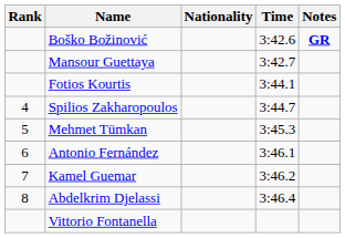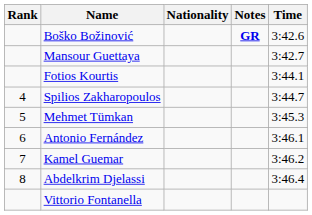 <table class="wikitable sortable" style="text-align:center">
 <tr>
 <th>Rank</th>
 <th>Name</th>
 <th>Nationality</th>
+<th>Notes</th>
 <th>Time</th>
-<th>Notes</th>
 </tr>
 <tr>
 <td></td>
 <td align=left><a href='#'>Boško Božinović</a></td>
 <td align=left></td>
+<td><strong><a href='#'>GR</a></strong></td>
 <td>3:42.6</td>
-<td><strong><a href='#'>GR</a></strong></td>
 </tr>
 <tr>
 <td></td>
 <td align=left><a href='#'>Mansour Guettaya</a></td>
 <td align=left></td>
+<td></td>
 <td>3:42.7</td>
-<td></td>
 </tr>
 <tr>
 <td></td>
 <td align=left><a href='#'>Fotios Kourtis</a></td>
 <td align=left></td>
+<td></td>
 <td>3:44.1</td>
-<td></td>
 </tr>
 <tr>
 <td>4</td>
 <td align=left><a href='#'>Spilios Zakharopoulos</a></td>
 <td align=left></td>
+<td></td>
 <td>3:44.7</td>
-<td></td>
 </tr>
 <tr>
 <td>5</td>
 <td align=left><a href='#'>Mehmet Tümkan</a></td>
 <td align=left></td>
+<td></td>
 <td>3:45.3</td>
-<td></td>
 </tr>
 <tr>
 <td>6</td>
 <td align=left><a href='#'>Antonio Fernández</a></td>
 <td align=left></td>
+<td></td>
 <td>3:46.1</td>
-<td></td>
 </tr>
 <tr>
 <td>7</td>
 <td align=left><a href='#'>Kamel Guemar</a></td>
 <td align=left></td>
+<td></td>
 <td>3:46.2</td>
-<td></td>
 </tr>
 <tr>
 <td>8</td>
 <td align=left><a href='#'>Abdelkrim Djelassi</a></td>
 <td align=left></td>
+<td></td>
 <td>3:46.4</td>
-<td></td>
 </tr>
 <tr>
 <td></td>
 <td align=left><a href='#'>Vittorio Fontanella</a></td>
 <td align=left></td>
 <td></td>
 <td></td>
 </tr>
 </table>
